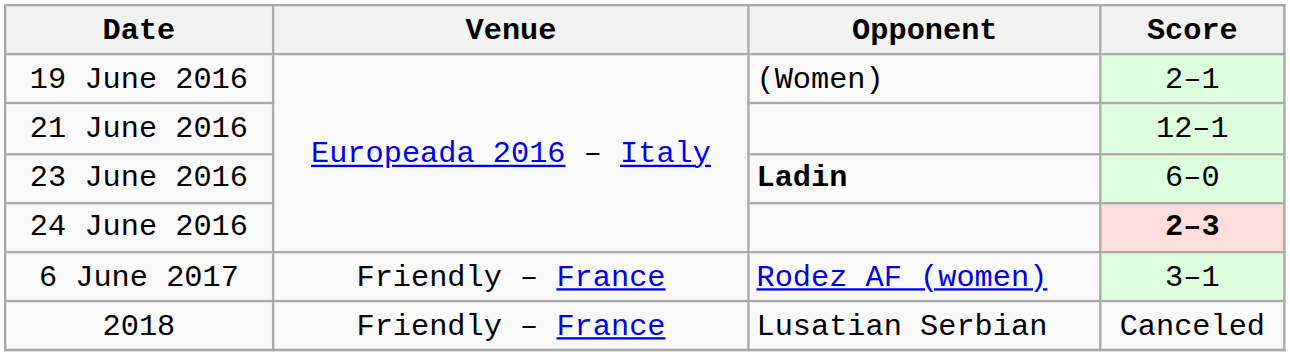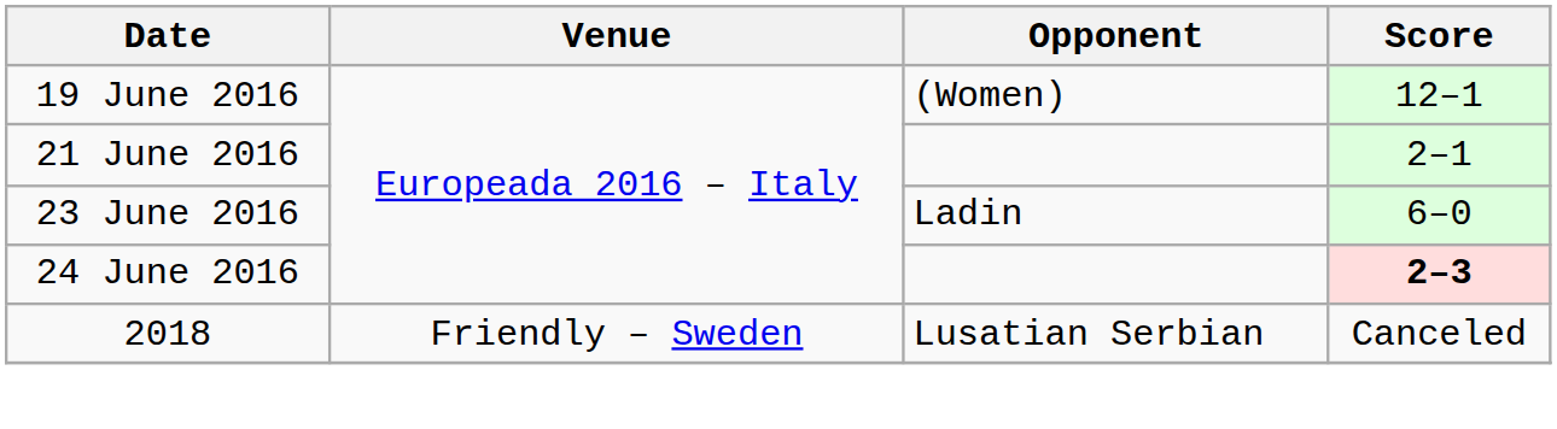 <table class="wikitable" style="width:550px; text-align:center;">
 <tr>
 <th>Date</th>
 <th>Venue</th>
 <th>Opponent</th>
 <th>Score</th>
 </tr>
 <tr>
 <td>19 June 2016</td>
 <td rowspan="4"><a href='#'>Europeada 2016</a> – <a href='#'>Italy</a></td>
 <td align="left"> (Women)</td>
-<td style="background:#dfd">2–1 </td>
+<td style="background:#dfd">12–1 </td>
 </tr>
 <tr>
 <td>21 June 2016</td>
 <td align="left"></td>
-<td style="background:#dfd">12–1 </td>
+<td style="background:#dfd">2–1 </td>
 </tr>
 <tr>
 <td>23 June 2016</td>
-<td align="left"><strong> Ladin</strong></td>
+<td align="left"> Ladin</td>
 <td style="background:#dfd">6–0 </td>
 </tr>
 <tr>
 <td>24 June 2016</td>
 <td align="left"></td>
 <td style="background:#fdd"><strong>2–3 </strong></td>
 </tr>
 <tr>
-<td>6 June 2017</td>
-<td>Friendly – <a href='#'>France</a></td>
-<td align="left"> <a href='#'>Rodez AF (women)</a></td>
-<td style="background:#dfd">3–1 </td>
-</tr>
-<tr>
 <td>2018</td>
-<td>Friendly – <a href='#'>France</a></td>
+<td>Friendly – <a href='#'>Sweden</a></td>
 <td align="left"> Lusatian Serbian</td>
 <td>Canceled</td>
 </tr>
 <tr>
 </tr>
 </table>
